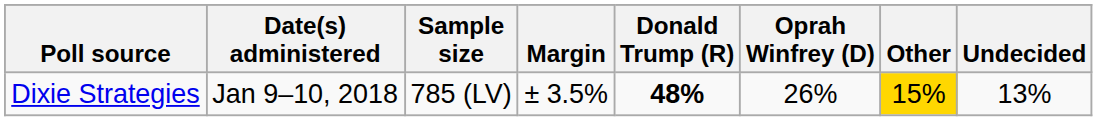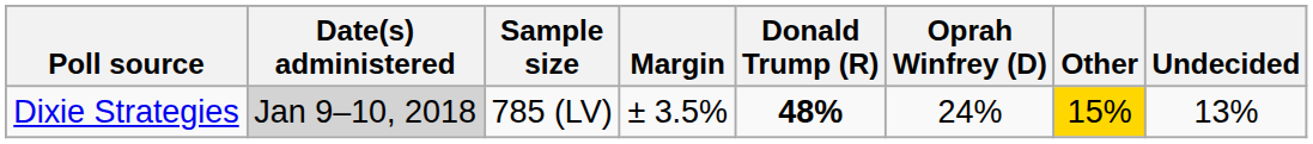 <table class="wikitable" style="font-size:90%;text-align:center;">
 <tr valign=bottom style="font-size:90%;">
 <th>Poll source</th>
 <th>Date(s)<br>administered</th>
 <th>Sample<br>size</th>
 <th>Margin<br></th>
 <th>Donald<br>Trump (R)</th>
 <th>Oprah<br>Winfrey (D)</th>
 <th>Other</th>
 <th>Undecided</th>
 </tr>
 <tr>
 <td style="text-align:left;"><a href='#'>Dixie Strategies</a></td>
-<td>Jan 9–10, 2018</td>
+<td style="background: lightgrey;">Jan 9–10, 2018</td>
 <td>785 (LV)</td>
 <td>± 3.5%</td>
 <td><strong>48%</strong></td>
-<td>26%</td>
+<td>24%</td>
 <td style="background: gold;">15%</td>
 <td>13%</td>
 </tr>
 </table>
